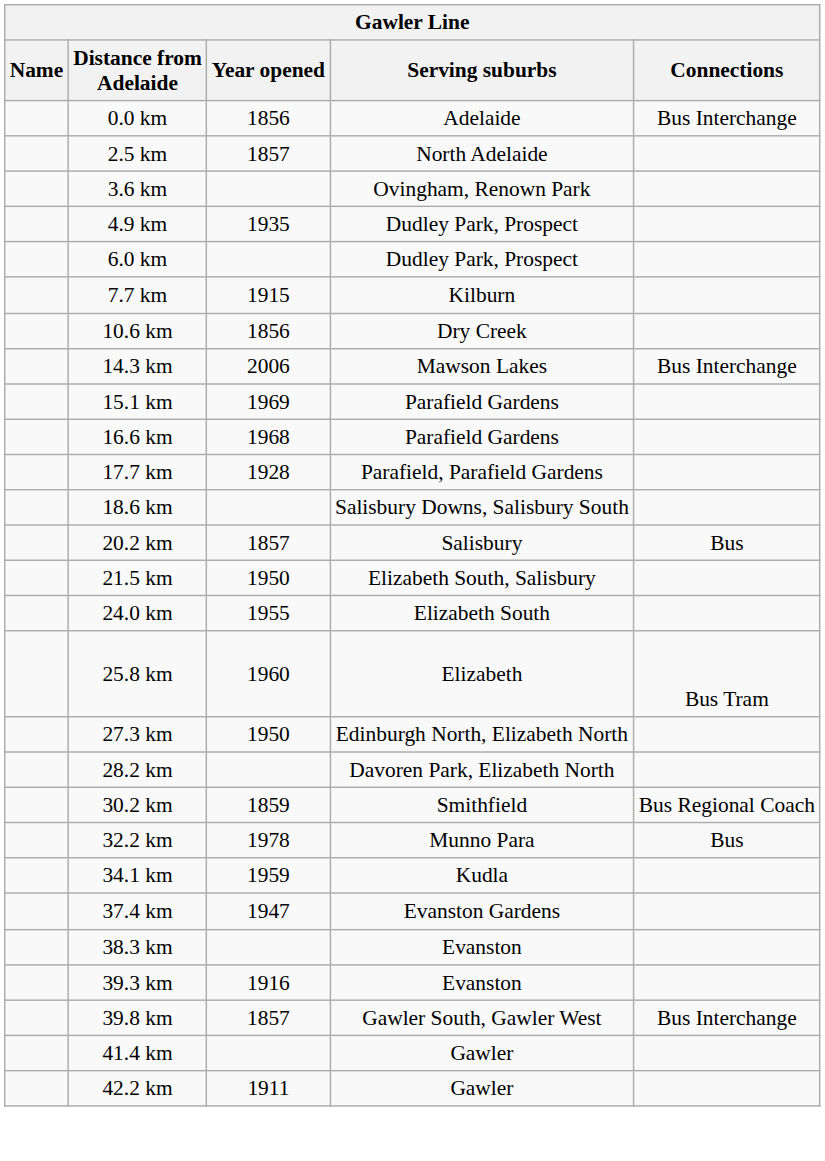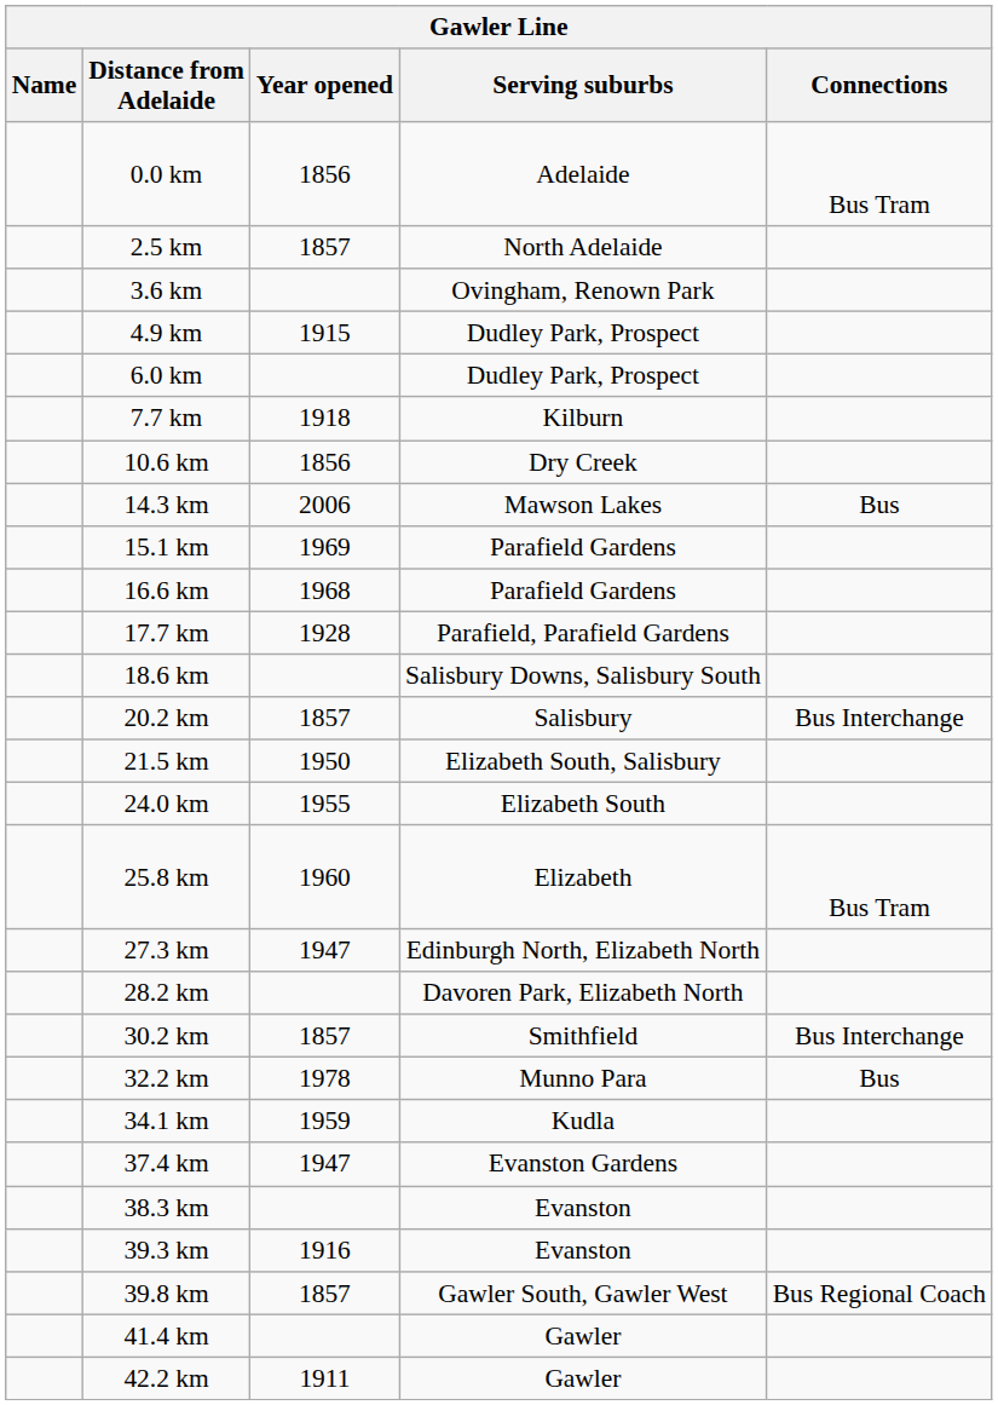 <table class="wikitable" style="font-size:95%; text-align:center;">
 <tr>
 <th colspan=7 style=background:#><span>Gawler Line</span></th>
 </tr>
 <tr>
 <th>Name</th>
 <th>Distance from<br>Adelaide</th>
 <th>Year opened</th>
 <th>Serving suburbs</th>
 <th>Connections</th>
 </tr>
 <tr>
 <td><strong></strong></td>
 <td>0.0 km</td>
 <td>1856</td>
 <td>Adelaide</td>
-<td> Bus Interchange</td>
+<td>  <br>  <br> Bus  Tram</td>
 </tr>
 <tr>
 <td><strong></strong></td>
 <td>2.5 km</td>
 <td>1857</td>
 <td>North Adelaide</td>
 <td></td>
 </tr>
 <tr>
 <td><strong></strong></td>
 <td>3.6 km</td>
 <td></td>
 <td>Ovingham, Renown Park</td>
 <td></td>
 </tr>
 <tr>
 <td><strong></strong></td>
 <td>4.9 km</td>
-<td>1935</td>
+<td>1915</td>
 <td>Dudley Park, Prospect</td>
 <td></td>
 </tr>
 <tr>
 <td><strong></strong></td>
 <td>6.0 km</td>
 <td></td>
 <td>Dudley Park, Prospect</td>
 <td></td>
 </tr>
 <tr>
 <td><strong></strong></td>
 <td>7.7 km</td>
-<td>1915</td>
+<td>1918</td>
 <td>Kilburn</td>
 <td></td>
 </tr>
 <tr>
 <td><strong></strong></td>
 <td>10.6 km</td>
 <td>1856</td>
 <td>Dry Creek</td>
 <td></td>
 </tr>
 <tr>
 <td><strong></strong></td>
 <td>14.3 km</td>
 <td>2006</td>
 <td>Mawson Lakes</td>
-<td> Bus Interchange</td>
+<td> Bus</td>
 </tr>
 <tr>
 <td><strong></strong></td>
 <td>15.1 km</td>
 <td>1969</td>
 <td>Parafield Gardens</td>
 <td></td>
 </tr>
 <tr>
 <td><strong></strong></td>
 <td>16.6 km</td>
 <td>1968</td>
 <td>Parafield Gardens</td>
 <td></td>
 </tr>
 <tr>
 <td><strong></strong></td>
 <td>17.7 km</td>
 <td>1928</td>
 <td>Parafield, Parafield Gardens</td>
 <td></td>
 </tr>
 <tr>
 <td><strong></strong></td>
 <td>18.6 km</td>
 <td></td>
 <td>Salisbury Downs, Salisbury South</td>
 <td></td>
 </tr>
 <tr>
 <td><strong></strong></td>
 <td>20.2 km</td>
 <td>1857</td>
 <td>Salisbury</td>
-<td> Bus</td>
+<td> Bus Interchange</td>
 </tr>
 <tr>
 <td><strong></strong></td>
 <td>21.5 km</td>
 <td>1950</td>
 <td>Elizabeth South, Salisbury</td>
 <td></td>
 </tr>
 <tr>
 <td><strong></strong></td>
 <td>24.0 km</td>
 <td>1955</td>
 <td>Elizabeth South</td>
 <td></td>
 </tr>
 <tr>
 <td><strong></strong></td>
 <td>25.8 km</td>
 <td>1960</td>
 <td>Elizabeth</td>
 <td>  <br>  <br> Bus  Tram</td>
 </tr>
 <tr>
 <td><strong></strong></td>
 <td>27.3 km</td>
-<td>1950</td>
+<td>1947</td>
 <td>Edinburgh North, Elizabeth North</td>
 <td></td>
 </tr>
 <tr>
 <td><strong></strong></td>
 <td>28.2 km</td>
 <td></td>
 <td>Davoren Park, Elizabeth North</td>
 <td></td>
 </tr>
 <tr>
 <td><strong></strong></td>
 <td>30.2 km</td>
-<td>1859</td>
+<td>1857</td>
 <td>Smithfield</td>
-<td> Bus  Regional Coach</td>
+<td> Bus Interchange</td>
 </tr>
 <tr>
 <td><strong></strong></td>
 <td>32.2 km</td>
 <td>1978</td>
 <td>Munno Para</td>
 <td> Bus</td>
 </tr>
 <tr>
 <td><strong></strong></td>
 <td>34.1 km</td>
 <td>1959</td>
 <td>Kudla</td>
 <td></td>
 </tr>
 <tr>
 <td><strong></strong></td>
 <td>37.4 km</td>
 <td>1947</td>
 <td>Evanston Gardens</td>
 <td></td>
 </tr>
 <tr>
 <td><strong></strong></td>
 <td>38.3 km</td>
 <td></td>
 <td>Evanston</td>
 <td></td>
 </tr>
 <tr>
 <td><strong></strong></td>
 <td>39.3 km</td>
 <td>1916</td>
 <td>Evanston</td>
 <td></td>
 </tr>
 <tr>
 <td><strong></strong></td>
 <td>39.8 km</td>
 <td>1857</td>
 <td>Gawler South, Gawler West</td>
-<td> Bus Interchange</td>
+<td> Bus  Regional Coach</td>
 </tr>
 <tr>
 <td><strong></strong></td>
 <td>41.4 km</td>
 <td></td>
 <td>Gawler</td>
 <td></td>
 </tr>
 <tr>
 <td><strong></strong></td>
 <td>42.2 km</td>
 <td>1911</td>
 <td>Gawler</td>
 <td></td>
 </tr>
 </table>
